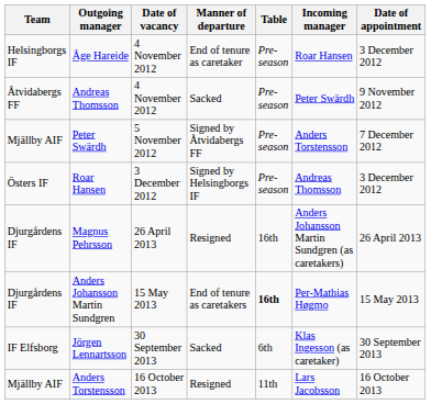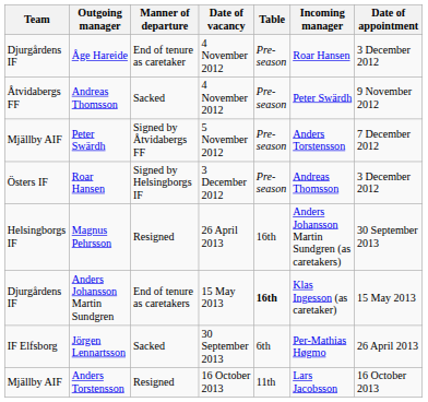 <table class="wikitable">
 <tr>
 <th>Team</th>
 <th>Outgoing manager</th>
+<th>Manner of departure</th>
 <th>Date of vacancy</th>
-<th>Manner of departure</th>
 <th>Table</th>
 <th>Incoming manager</th>
 <th>Date of appointment</th>
 </tr>
 <tr>
-<td>Helsingborgs IF</td>
+<td>Djurgårdens IF</td>
 <td> <a href='#'>Åge Hareide</a></td>
+<td>End of tenure as caretaker</td>
 <td>4 November 2012</td>
-<td>End of tenure as caretaker</td>
 <td><em>Pre-season</em></td>
 <td> <a href='#'>Roar Hansen</a></td>
 <td>3 December 2012</td>
 </tr>
 <tr>
 <td>Åtvidabergs FF</td>
 <td> <a href='#'>Andreas Thomsson</a></td>
+<td>Sacked</td>
 <td>4 November 2012</td>
-<td>Sacked</td>
 <td><em>Pre-season</em></td>
 <td> <a href='#'>Peter Swärdh</a></td>
 <td>9 November 2012</td>
 </tr>
 <tr>
 <td>Mjällby AIF</td>
 <td> <a href='#'>Peter Swärdh</a></td>
+<td>Signed by Åtvidabergs FF</td>
 <td>5 November 2012</td>
-<td>Signed by Åtvidabergs FF</td>
 <td><em>Pre-season</em></td>
 <td> <a href='#'>Anders Torstensson</a></td>
 <td>7 December 2012</td>
 </tr>
 <tr>
 <td>Östers IF</td>
 <td> <a href='#'>Roar Hansen</a></td>
+<td>Signed by Helsingborgs IF</td>
 <td>3 December 2012</td>
-<td>Signed by Helsingborgs IF</td>
 <td><em>Pre-season</em></td>
 <td> <a href='#'>Andreas Thomsson</a></td>
 <td>3 December 2012</td>
 </tr>
 <tr>
-<td>Djurgårdens IF</td>
+<td>Helsingborgs IF</td>
 <td> <a href='#'>Magnus Pehrsson</a></td>
+<td>Resigned</td>
 <td>26 April 2013</td>
-<td>Resigned</td>
 <td>16th</td>
 <td> <a href='#'>Anders Johansson</a><br> Martin Sundgren (as caretakers)</td>
-<td>26 April 2013</td>
+<td>30 September 2013</td>
 </tr>
 <tr>
 <td>Djurgårdens IF</td>
 <td> <a href='#'>Anders Johansson</a><br> Martin Sundgren</td>
+<td>End of tenure as caretakers</td>
 <td>15 May 2013</td>
-<td>End of tenure as caretakers</td>
 <td><strong>16th</strong></td>
-<td> <a href='#'>Per-Mathias Høgmo</a></td>
+<td> <a href='#'>Klas Ingesson</a> (as caretaker)</td>
 <td>15 May 2013</td>
 </tr>
 <tr>
 <td>IF Elfsborg</td>
 <td> <a href='#'>Jörgen Lennartsson</a></td>
+<td>Sacked</td>
 <td>30 September 2013</td>
-<td>Sacked</td>
 <td>6th</td>
-<td> <a href='#'>Klas Ingesson</a> (as caretaker)</td>
-<td>30 September 2013</td>
+<td> <a href='#'>Per-Mathias Høgmo</a></td>
+<td>26 April 2013</td>
 </tr>
 <tr>
 <td>Mjällby AIF</td>
 <td> <a href='#'>Anders Torstensson</a></td>
+<td>Resigned</td>
 <td>16 October 2013</td>
-<td>Resigned</td>
 <td>11th</td>
 <td> <a href='#'>Lars Jacobsson</a></td>
 <td>16 October 2013</td>
 </tr>
 </table>
